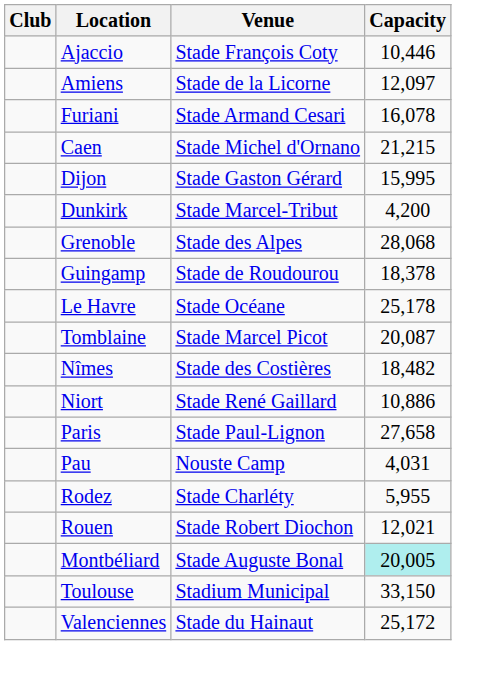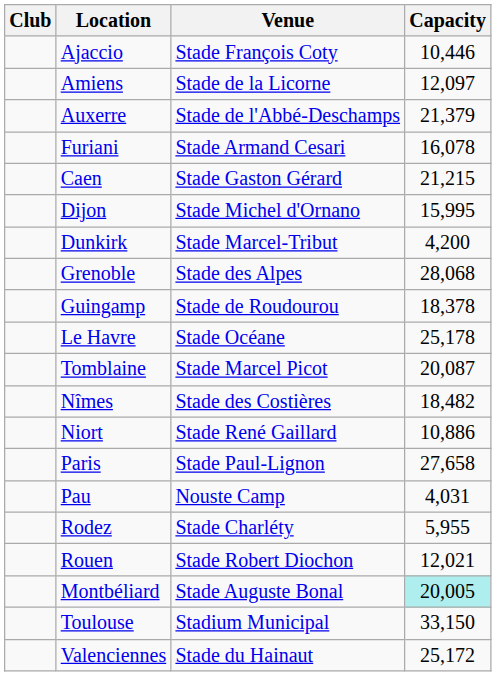 <table class="wikitable sortable">
 <tr>
 <th>Club</th>
 <th>Location</th>
 <th>Venue</th>
 <th>Capacity</th>
 </tr>
 <tr>
 <td></td>
 <td><a href='#'>Ajaccio</a></td>
 <td><a href='#'>Stade François Coty</a></td>
 <td style="text-align:center;">10,446</td>
 </tr>
 <tr>
 <td></td>
 <td><a href='#'>Amiens</a></td>
 <td><a href='#'>Stade de la Licorne</a></td>
 <td style="text-align:center;">12,097</td>
 </tr>
 <tr>
 <td></td>
+<td><a href='#'>Auxerre</a></td>
+<td><a href='#'>Stade de l'Abbé-Deschamps</a></td>
+<td style="text-align:center;">21,379</td>
+</tr>
+<tr>
+<td></td>
 <td><a href='#'>Furiani</a></td>
 <td><a href='#'>Stade Armand Cesari</a></td>
 <td style="text-align:center;">16,078</td>
 </tr>
 <tr>
 <td></td>
 <td><a href='#'>Caen</a></td>
-<td><a href='#'>Stade Michel d'Ornano</a></td>
+<td><a href='#'>Stade Gaston Gérard</a></td>
 <td style="text-align:center;">21,215</td>
 </tr>
 <tr>
 <td></td>
 <td><a href='#'>Dijon</a></td>
-<td><a href='#'>Stade Gaston Gérard</a></td>
+<td><a href='#'>Stade Michel d'Ornano</a></td>
 <td style="text-align:center;">15,995</td>
 </tr>
 <tr>
 <td></td>
 <td><a href='#'>Dunkirk</a></td>
 <td><a href='#'>Stade Marcel-Tribut</a></td>
 <td style="text-align:center;">4,200</td>
 </tr>
 <tr>
 <td></td>
 <td><a href='#'>Grenoble</a></td>
 <td><a href='#'>Stade des Alpes</a></td>
 <td style="text-align:center;">28,068</td>
 </tr>
 <tr>
 <td></td>
 <td><a href='#'>Guingamp</a></td>
 <td><a href='#'>Stade de Roudourou</a></td>
 <td style="text-align:center;">18,378</td>
 </tr>
 <tr>
 <td></td>
 <td><a href='#'>Le Havre</a></td>
 <td><a href='#'>Stade Océane</a></td>
 <td style="text-align:center;">25,178</td>
 </tr>
 <tr>
 <td></td>
 <td><a href='#'>Tomblaine</a></td>
 <td><a href='#'>Stade Marcel Picot</a></td>
 <td style="text-align:center;">20,087</td>
 </tr>
 <tr>
 <td></td>
 <td><a href='#'>Nîmes</a></td>
 <td><a href='#'>Stade des Costières</a></td>
 <td style="text-align:center;">18,482</td>
 </tr>
 <tr>
 <td></td>
 <td><a href='#'>Niort</a></td>
 <td><a href='#'>Stade René Gaillard</a></td>
 <td style="text-align:center;">10,886</td>
 </tr>
 <tr>
 <td></td>
 <td><a href='#'>Paris</a> </td>
 <td><a href='#'>Stade Paul-Lignon</a></td>
 <td style="text-align:center;">27,658</td>
 </tr>
 <tr>
 <td></td>
 <td><a href='#'>Pau</a></td>
 <td><a href='#'>Nouste Camp</a></td>
 <td style="text-align:center;">4,031</td>
 </tr>
 <tr>
 <td></td>
 <td><a href='#'>Rodez</a></td>
 <td><a href='#'>Stade Charléty</a></td>
 <td style="text-align:center;">5,955</td>
 </tr>
 <tr>
 <td></td>
 <td><a href='#'>Rouen</a></td>
 <td><a href='#'>Stade Robert Diochon</a></td>
 <td style="text-align:center;">12,021</td>
 </tr>
 <tr>
 <td></td>
 <td><a href='#'>Montbéliard</a></td>
 <td><a href='#'>Stade Auguste Bonal</a></td>
 <td style="background: paleturquoise; text-align:center;">20,005</td>
 </tr>
 <tr>
 <td></td>
 <td><a href='#'>Toulouse</a></td>
 <td><a href='#'>Stadium Municipal</a></td>
 <td style="text-align:center;">33,150</td>
 </tr>
 <tr>
 <td></td>
 <td><a href='#'>Valenciennes</a></td>
 <td><a href='#'>Stade du Hainaut</a></td>
 <td style="text-align:center;">25,172</td>
 </tr>
 </table>
